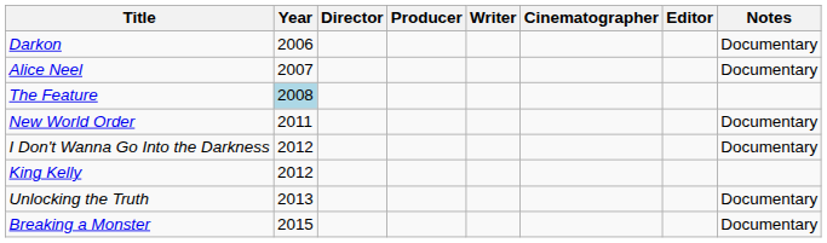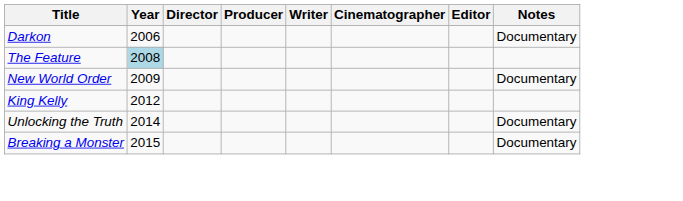 <table class="wikitable">
 <tr>
 <th>Title</th>
 <th>Year</th>
 <th>Director</th>
 <th>Producer</th>
 <th>Writer</th>
 <th>Cinematographer</th>
 <th>Editor</th>
 <th>Notes</th>
 </tr>
 <tr>
 <td><em><a href='#'>Darkon</a></em></td>
 <td>2006</td>
 <td></td>
 <td></td>
 <td></td>
 <td></td>
 <td></td>
 <td>Documentary</td>
 </tr>
 <tr>
-<td><em><a href='#'>Alice Neel</a></em></td>
-<td>2007</td>
-<td></td>
-<td></td>
-<td></td>
-<td></td>
-<td></td>
-<td>Documentary</td>
-</tr>
-<tr>
 <td><em><a href='#'>The Feature</a></em></td>
 <td style="background: lightblue;">2008</td>
 <td></td>
 <td></td>
 <td></td>
 <td></td>
 <td></td>
 <td></td>
 </tr>
 <tr>
 <td><em><a href='#'>New World Order</a></em></td>
-<td>2011</td>
-<td></td>
-<td></td>
-<td></td>
-<td></td>
-<td></td>
-<td>Documentary</td>
-</tr>
-<tr>
-<td><em>I Don't Wanna Go Into the Darkness</em></td>
-<td>2012</td>
+<td>2009</td>
 <td></td>
 <td></td>
 <td></td>
 <td></td>
 <td></td>
 <td>Documentary</td>
 </tr>
 <tr>
 <td><em><a href='#'>King Kelly</a></em></td>
 <td>2012</td>
 <td></td>
 <td></td>
 <td></td>
 <td></td>
 <td></td>
 <td></td>
 </tr>
 <tr>
 <td><em>Unlocking the Truth</em></td>
-<td>2013</td>
+<td>2014</td>
 <td></td>
 <td></td>
 <td></td>
 <td></td>
 <td></td>
 <td>Documentary</td>
 </tr>
 <tr>
 <td><em><a href='#'>Breaking a Monster</a></em></td>
 <td>2015</td>
 <td></td>
 <td></td>
 <td></td>
 <td></td>
 <td></td>
 <td>Documentary</td>
 </tr>
 </table>
